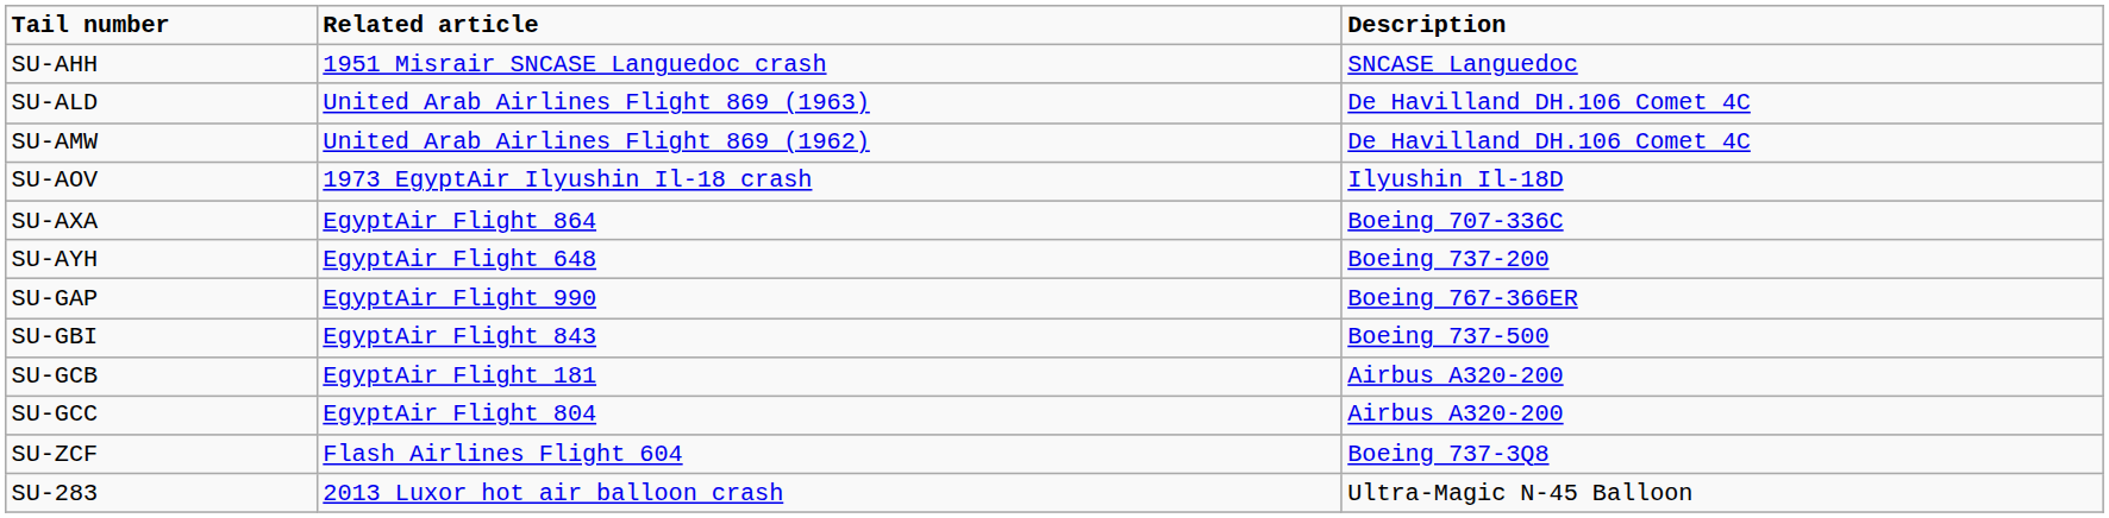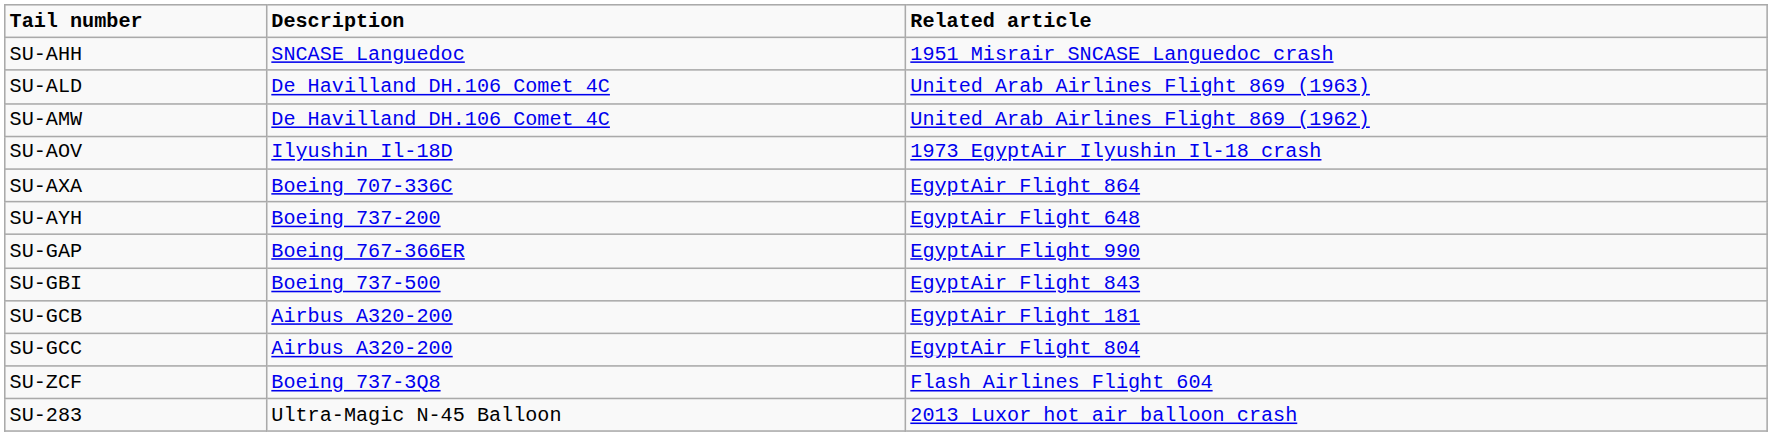 <table class="wikitable" width="90%">
 <tr>
 <td><strong>Tail number</strong></td>
+<td><strong>Description</strong></td>
 <td><strong>Related article</strong></td>
-<td><strong>Description</strong></td>
 </tr>
 <tr>
 <td>SU-AHH</td>
+<td><a href='#'>SNCASE Languedoc</a></td>
 <td><a href='#'>1951 Misrair SNCASE Languedoc crash</a></td>
-<td><a href='#'>SNCASE Languedoc</a></td>
 </tr>
 <tr>
 <td>SU-ALD</td>
+<td><a href='#'>De Havilland DH.106 Comet 4C</a></td>
 <td><a href='#'>United Arab Airlines Flight 869 (1963)</a></td>
-<td><a href='#'>De Havilland DH.106 Comet 4C</a></td>
 </tr>
 <tr>
 <td>SU-AMW</td>
+<td><a href='#'>De Havilland DH.106 Comet 4C</a></td>
 <td><a href='#'>United Arab Airlines Flight 869 (1962)</a></td>
-<td><a href='#'>De Havilland DH.106 Comet 4C</a></td>
 </tr>
 <tr>
 <td>SU-AOV</td>
+<td><a href='#'>Ilyushin Il-18D</a></td>
 <td><a href='#'>1973 EgyptAir Ilyushin Il-18 crash</a></td>
-<td><a href='#'>Ilyushin Il-18D</a></td>
 </tr>
 <tr>
 <td>SU-AXA</td>
+<td><a href='#'>Boeing 707-336C</a></td>
 <td><a href='#'>EgyptAir Flight 864</a></td>
-<td><a href='#'>Boeing 707-336C</a></td>
 </tr>
 <tr>
 <td>SU-AYH</td>
+<td><a href='#'>Boeing 737-200</a></td>
 <td><a href='#'>EgyptAir Flight 648</a></td>
-<td><a href='#'>Boeing 737-200</a></td>
 </tr>
 <tr>
 <td>SU-GAP</td>
+<td><a href='#'>Boeing 767-366ER</a></td>
 <td><a href='#'>EgyptAir Flight 990</a></td>
-<td><a href='#'>Boeing 767-366ER</a></td>
 </tr>
 <tr>
 <td>SU-GBI</td>
+<td><a href='#'>Boeing 737-500</a></td>
 <td><a href='#'>EgyptAir Flight 843</a></td>
-<td><a href='#'>Boeing 737-500</a></td>
 </tr>
 <tr>
 <td>SU-GCB</td>
+<td><a href='#'>Airbus A320-200</a></td>
 <td><a href='#'>EgyptAir Flight 181</a></td>
-<td><a href='#'>Airbus A320-200</a></td>
 </tr>
 <tr>
 <td>SU-GCC</td>
+<td><a href='#'>Airbus A320-200</a></td>
 <td><a href='#'>EgyptAir Flight 804</a></td>
-<td><a href='#'>Airbus A320-200</a></td>
 </tr>
 <tr>
 <td>SU-ZCF</td>
+<td><a href='#'>Boeing 737-3Q8</a></td>
 <td><a href='#'>Flash Airlines Flight 604</a></td>
-<td><a href='#'>Boeing 737-3Q8</a></td>
 </tr>
 <tr>
 <td>SU-283</td>
+<td>Ultra-Magic N-45 Balloon</td>
 <td><a href='#'>2013 Luxor hot air balloon crash</a></td>
-<td>Ultra-Magic N-45 Balloon</td>
 </tr>
 </table>
